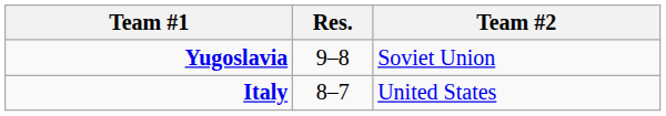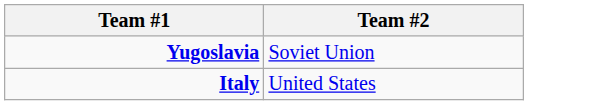 <table class=wikitable style="text-align:center">
 <tr>
 <th width=200>Team #1</th>
-<th width=50>Res.</th>
 <th width=200>Team #2</th>
 </tr>
 <tr>
 <td align=right><strong><a href='#'>Yugoslavia</a></strong> </td>
-<td align=center>9–8</td>
 <td align=left> <a href='#'>Soviet Union</a></td>
 </tr>
 <tr>
 <td align=right><strong><a href='#'>Italy</a></strong> </td>
-<td align=center>8–7</td>
 <td align=left> <a href='#'>United States</a></td>
 </tr>
 </table>
